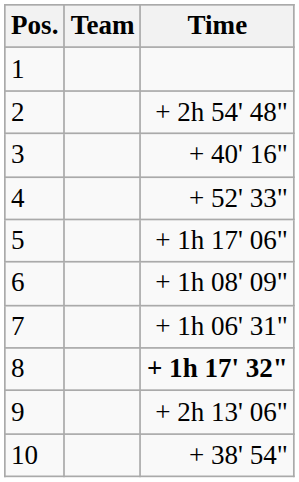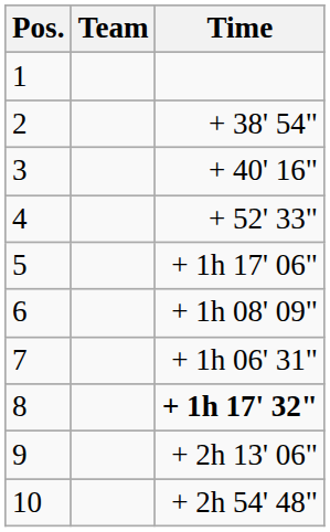 <table class="wikitable">
 <tr>
 <th>Pos.</th>
 <th>Team</th>
 <th>Time</th>
 </tr>
 <tr>
 <td>1</td>
 <td> </td>
 <td align=right></td>
 </tr>
 <tr>
 <td>2</td>
 <td> </td>
-<td align=right>+ 2h 54' 48"</td>
+<td align=right>+ 38' 54"</td>
 </tr>
 <tr>
 <td>3</td>
 <td> </td>
 <td align=right>+ 40' 16"</td>
 </tr>
 <tr>
 <td>4</td>
 <td> </td>
 <td align=right>+ 52' 33"</td>
 </tr>
 <tr>
 <td>5</td>
 <td> </td>
 <td align=right>+ 1h 17' 06"</td>
 </tr>
 <tr>
 <td>6</td>
 <td> </td>
 <td align=right>+ 1h 08' 09"</td>
 </tr>
 <tr>
 <td>7</td>
 <td> </td>
 <td align=right>+ 1h 06' 31"</td>
 </tr>
 <tr>
 <td>8</td>
 <td> </td>
 <td align=right><strong>+ 1h 17' 32"</strong></td>
 </tr>
 <tr>
 <td>9</td>
 <td> </td>
 <td align=right>+ 2h 13' 06"</td>
 </tr>
 <tr>
 <td>10</td>
 <td> </td>
-<td align=right>+ 38' 54"</td>
+<td align=right>+ 2h 54' 48"</td>
 </tr>
 </table>
